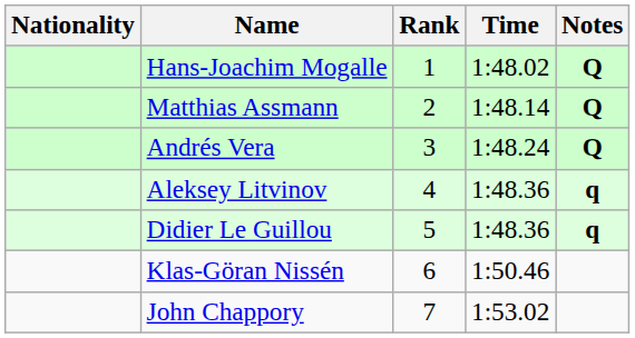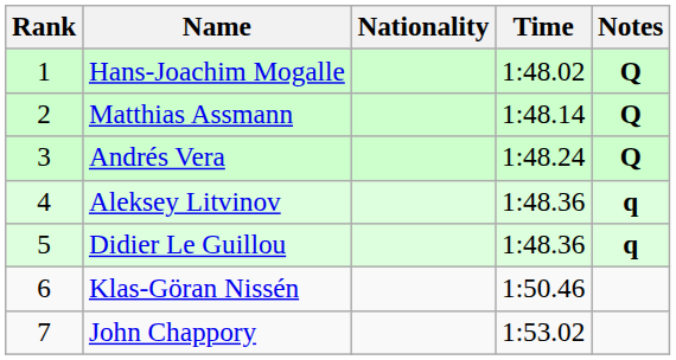 <table class="wikitable sortable" style="text-align:center">
 <tr>
+<th>Rank</th>
+<th>Name</th>
 <th>Nationality</th>
-<th>Name</th>
-<th>Rank</th>
 <th>Time</th>
 <th>Notes</th>
 </tr>
 <tr bgcolor=ccffcc>
+<td>1</td>
+<td align=left><a href='#'>Hans-Joachim Mogalle</a></td>
 <td align=left></td>
-<td align=left><a href='#'>Hans-Joachim Mogalle</a></td>
-<td>1</td>
 <td>1:48.02</td>
 <td><strong>Q</strong></td>
 </tr>
 <tr bgcolor=ccffcc>
+<td>2</td>
+<td align=left><a href='#'>Matthias Assmann</a></td>
 <td align=left></td>
-<td align=left><a href='#'>Matthias Assmann</a></td>
-<td>2</td>
 <td>1:48.14</td>
 <td><strong>Q</strong></td>
 </tr>
 <tr bgcolor=ccffcc>
+<td>3</td>
+<td align=left><a href='#'>Andrés Vera</a></td>
 <td align=left></td>
-<td align=left><a href='#'>Andrés Vera</a></td>
-<td>3</td>
 <td>1:48.24</td>
 <td><strong>Q</strong></td>
 </tr>
 <tr bgcolor=ddffdd>
+<td>4</td>
+<td align=left><a href='#'>Aleksey Litvinov</a></td>
 <td align=left></td>
-<td align=left><a href='#'>Aleksey Litvinov</a></td>
-<td>4</td>
 <td>1:48.36</td>
 <td><strong>q</strong></td>
 </tr>
 <tr bgcolor=ddffdd>
+<td>5</td>
+<td align=left><a href='#'>Didier Le Guillou</a></td>
 <td align=left></td>
-<td align=left><a href='#'>Didier Le Guillou</a></td>
-<td>5</td>
 <td>1:48.36</td>
 <td><strong>q</strong></td>
 </tr>
 <tr>
+<td>6</td>
+<td align=left><a href='#'>Klas-Göran Nissén</a></td>
 <td align=left></td>
-<td align=left><a href='#'>Klas-Göran Nissén</a></td>
-<td>6</td>
 <td>1:50.46</td>
 <td></td>
 </tr>
 <tr>
+<td>7</td>
+<td align=left><a href='#'>John Chappory</a></td>
 <td align=left></td>
-<td align=left><a href='#'>John Chappory</a></td>
-<td>7</td>
 <td>1:53.02</td>
 <td></td>
 </tr>
 </table>
